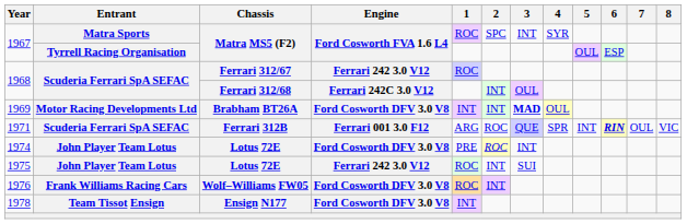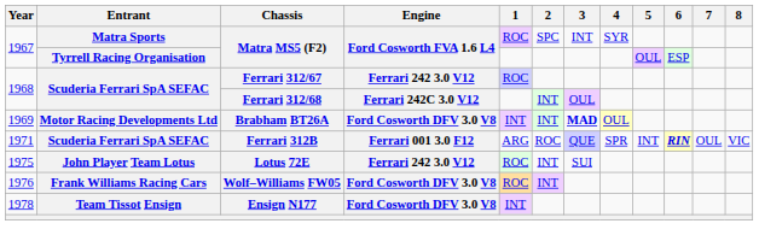 <table class="wikitable" style="text-align:center; font-size:90%">
 <tr>
 <th>Year</th>
 <th>Entrant</th>
 <th>Chassis</th>
 <th>Engine</th>
 <th>1</th>
 <th>2</th>
 <th>3</th>
 <th>4</th>
 <th>5</th>
 <th>6</th>
 <th>7</th>
 <th>8</th>
 </tr>
 <tr>
 <td rowspan=2><a href='#'>1967</a></td>
 <th><a href='#'>Matra Sports</a></th>
 <th rowspan=2><a href='#'>Matra</a> <a href='#'>MS5</a> (F2)</th>
 <th rowspan=2><a href='#'>Ford Cosworth FVA</a> 1.6 <a href='#'>L4</a></th>
 <td style="background:#EFCFFF;"><a href='#'>ROC</a><br></td>
 <td><a href='#'>SPC</a></td>
 <td><a href='#'>INT</a></td>
 <td><a href='#'>SYR</a></td>
 <td></td>
 <td></td>
 <td></td>
 <td></td>
 </tr>
 <tr>
 <th><a href='#'>Tyrrell Racing Organisation</a></th>
 <td></td>
 <td></td>
 <td></td>
 <td></td>
 <td style="background:#EFCFFF;"><a href='#'>OUL</a><br></td>
 <td style="background:#DFFFDF;"><a href='#'>ESP</a><br></td>
 <td></td>
 <td></td>
 </tr>
 <tr>
 <td rowspan=2><a href='#'>1968</a></td>
 <th rowspan=2><a href='#'>Scuderia Ferrari SpA SEFAC</a></th>
 <th><a href='#'>Ferrari</a> <a href='#'>312/67</a></th>
 <th><a href='#'>Ferrari</a> 242 3.0 <a href='#'>V12</a></th>
 <td style="background:#CFCFFF;"><a href='#'>ROC</a><br></td>
 <td></td>
 <td></td>
 <td></td>
 <td></td>
 <td></td>
 <td></td>
 <td></td>
 </tr>
 <tr>
 <th><a href='#'>Ferrari</a> <a href='#'>312/68</a></th>
 <th><a href='#'>Ferrari</a> 242C 3.0 <a href='#'>V12</a></th>
 <td></td>
 <td style="background:#DFFFDF;"><a href='#'>INT</a><br></td>
 <td style="background:#EFCFFF;"><a href='#'>OUL</a><br></td>
 <td></td>
 <td></td>
 <td></td>
 <td></td>
 <td></td>
 </tr>
 <tr>
 <td><a href='#'>1969</a></td>
 <th><a href='#'>Motor Racing Developments Ltd</a></th>
 <th><a href='#'>Brabham</a> <a href='#'>BT26A</a></th>
 <th><a href='#'>Ford Cosworth DFV</a> 3.0 <a href='#'>V8</a></th>
 <td style="background:#EFCFFF;"><a href='#'>INT</a><br></td>
 <td style="background:#DFFFDF;"><a href='#'>INT</a><br></td>
 <td><strong><a href='#'>MAD</a></strong></td>
 <td style="background:#FFFFBF;"><a href='#'>OUL</a><br></td>
 <td></td>
 <td></td>
 <td></td>
 <td></td>
 </tr>
 <tr>
 <td><a href='#'>1971</a></td>
 <th><a href='#'>Scuderia Ferrari SpA SEFAC</a></th>
 <th><a href='#'>Ferrari</a> <a href='#'>312B</a></th>
 <th><a href='#'>Ferrari</a> 001 3.0 <a href='#'>F12</a></th>
 <td><a href='#'>ARG</a></td>
 <td><a href='#'>ROC</a></td>
 <td style="background:#CFCFFF;"><a href='#'>QUE</a><br></td>
 <td><a href='#'>SPR</a></td>
 <td><a href='#'>INT</a></td>
 <td style="background:#FFFFBF;"><strong><em><a href='#'>RIN</a></em></strong><br></td>
 <td><a href='#'>OUL</a></td>
 <td><a href='#'>VIC</a></td>
 </tr>
 <tr>
-<td><a href='#'>1974</a></td>
-<th><a href='#'>John Player</a> <a href='#'>Team Lotus</a></th>
-<th><a href='#'>Lotus</a> <a href='#'>72E</a></th>
-<th><a href='#'>Ford Cosworth DFV</a> 3.0 <a href='#'>V8</a></th>
-<td><a href='#'>PRE</a></td>
-<td style="background:#FFFFBF;"><em><a href='#'>ROC</a></em><br></td>
-<td><a href='#'>INT</a></td>
-<td></td>
-<td></td>
-<td></td>
-<td></td>
-<td></td>
-</tr>
-<tr>
 <td><a href='#'>1975</a></td>
 <th><a href='#'>John Player</a> <a href='#'>Team Lotus</a></th>
 <th><a href='#'>Lotus</a> <a href='#'>72E</a></th>
 <th><a href='#'>Ferrari</a> 242 3.0 <a href='#'>V12</a></th>
 <td style="background:#DFFFDF;"><a href='#'>ROC</a><br></td>
 <td><a href='#'>INT</a></td>
 <td><a href='#'>SUI</a></td>
 <td></td>
 <td></td>
 <td></td>
 <td></td>
 <td></td>
 </tr>
 <tr>
 <td><a href='#'>1976</a></td>
 <th><a href='#'>Frank Williams Racing Cars</a></th>
 <th><a href='#'>Wolf–Williams</a> <a href='#'>FW05</a></th>
 <th><a href='#'>Ford Cosworth DFV</a> 3.0 <a href='#'>V8</a></th>
 <td style="background:#FFDF9F;"><a href='#'>ROC</a><br></td>
 <td style="background:#EFCFFF;"><a href='#'>INT</a><br></td>
 <td></td>
 <td></td>
 <td></td>
 <td></td>
 <td></td>
 <td></td>
 </tr>
 <tr>
 <td><a href='#'>1978</a></td>
 <th><a href='#'>Team Tissot</a> <a href='#'>Ensign</a></th>
 <th><a href='#'>Ensign</a> <a href='#'>N177</a></th>
 <th><a href='#'>Ford Cosworth DFV</a> 3.0 <a href='#'>V8</a></th>
 <td style="background:#EFCFFF;"><a href='#'>INT</a><br></td>
 <td></td>
 <td></td>
 <td></td>
 <td></td>
 <td></td>
 <td></td>
 <td></td>
 </tr>
 <tr>
 <th colspan="12"></th>
 </tr>
 </table>
